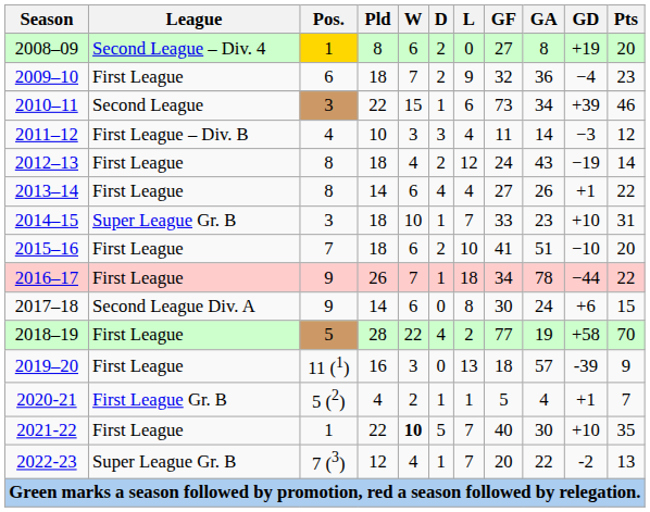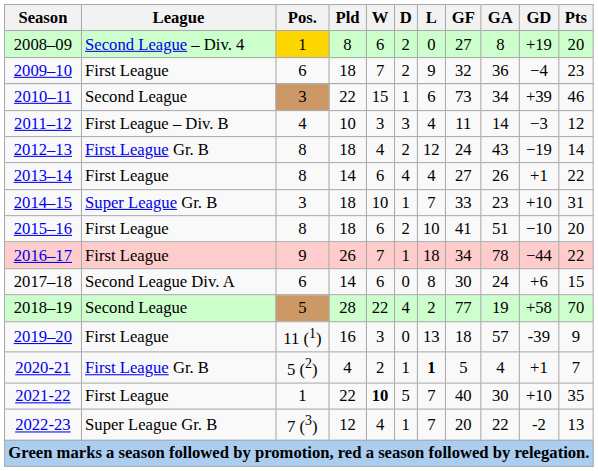 <table class="wikitable">
 <tr>
 <th>Season</th>
 <th>League</th>
 <th>Pos.</th>
 <th>Pld</th>
 <th>W</th>
 <th>D</th>
 <th>L</th>
 <th>GF</th>
 <th>GA</th>
 <th>GD</th>
 <th>Pts</th>
 </tr>
 <tr align=center bgcolor=#cfc>
 <td>2008–09</td>
 <td align=left><a href='#'>Second League</a> – Div. 4</td>
 <td bgcolor=gold>1</td>
 <td>8</td>
 <td>6</td>
 <td>2</td>
 <td>0</td>
 <td>27</td>
 <td>8</td>
 <td>+19</td>
 <td>20</td>
 </tr>
 <tr align=center>
 <td><a href='#'>2009–10</a></td>
 <td align=left>First League</td>
 <td>6</td>
 <td>18</td>
 <td>7</td>
 <td>2</td>
 <td>9</td>
 <td>32</td>
 <td>36</td>
 <td>−4</td>
 <td>23</td>
 </tr>
 <tr align=center>
 </tr>
 <tr align=center>
 <td><a href='#'>2010–11</a></td>
 <td align=left>Second League</td>
 <td bgcolor=cc9966>3</td>
 <td>22</td>
 <td>15</td>
 <td>1</td>
 <td>6</td>
 <td>73</td>
 <td>34</td>
 <td>+39</td>
 <td>46</td>
 </tr>
 <tr align=center>
 <td><a href='#'>2011–12</a></td>
 <td align=left>First League – Div. B</td>
 <td>4</td>
 <td>10</td>
 <td>3</td>
 <td>3</td>
 <td>4</td>
 <td>11</td>
 <td>14</td>
 <td>−3</td>
 <td>12</td>
 </tr>
 <tr align=center>
 <td><a href='#'>2012–13</a></td>
-<td align=left>First League</td>
+<td align=left><a href='#'>First League</a> Gr. B</td>
 <td>8</td>
 <td>18</td>
 <td>4</td>
 <td>2</td>
 <td>12</td>
 <td>24</td>
 <td>43</td>
 <td>−19</td>
 <td>14</td>
 </tr>
 <tr align=center>
 <td><a href='#'>2013–14</a></td>
 <td align=left>First League</td>
 <td>8</td>
 <td>14</td>
 <td>6</td>
 <td>4</td>
 <td>4</td>
 <td>27</td>
 <td>26</td>
 <td>+1</td>
 <td>22</td>
 </tr>
 <tr align=center>
 <td><a href='#'>2014–15</a></td>
 <td align=left><a href='#'>Super League</a> Gr. B</td>
 <td>3</td>
 <td>18</td>
 <td>10</td>
 <td>1</td>
 <td>7</td>
 <td>33</td>
 <td>23</td>
 <td>+10</td>
 <td>31</td>
 </tr>
 <tr align=center>
 <td><a href='#'>2015–16</a></td>
 <td align=left>First League</td>
-<td>7</td>
+<td>8</td>
 <td>18</td>
 <td>6</td>
 <td>2</td>
 <td>10</td>
 <td>41</td>
 <td>51</td>
 <td>−10</td>
 <td>20</td>
 </tr>
 <tr align=center bgcolor=#fcc>
 <td><a href='#'>2016–17</a></td>
 <td align=left>First League</td>
 <td>9</td>
 <td>26</td>
 <td>7</td>
 <td>1</td>
 <td>18</td>
 <td>34</td>
 <td>78</td>
 <td>−44</td>
 <td>22</td>
 </tr>
 <tr align=center>
 <td>2017–18</td>
 <td align=left>Second League Div. A</td>
-<td>9</td>
+<td>6</td>
 <td>14</td>
 <td>6</td>
 <td>0</td>
 <td>8</td>
 <td>30</td>
 <td>24</td>
 <td>+6</td>
 <td>15</td>
 </tr>
 <tr align=center  bgcolor=#cfc>
 <td>2018–19</td>
-<td align=left>First League</td>
+<td align=left>Second League</td>
 <td bgcolor=cc9966>5</td>
 <td>28</td>
 <td>22</td>
 <td>4</td>
 <td>2</td>
 <td>77</td>
 <td>19</td>
 <td>+58</td>
 <td>70</td>
 </tr>
 <tr align=center>
 <td><a href='#'>2019–20</a></td>
 <td align=left>First League</td>
 <td>11 (<sup>1</sup>)</td>
 <td>16</td>
 <td>3</td>
 <td>0</td>
 <td>13</td>
 <td>18</td>
 <td>57</td>
 <td>-39</td>
 <td>9</td>
 </tr>
 <tr align=center>
 <td><a href='#'>2020-21</a></td>
 <td align=left><a href='#'>First League</a> Gr. B</td>
 <td>5  (<sup>2</sup>)</td>
 <td>4</td>
 <td>2</td>
 <td>1</td>
-<td>1</td>
+<td><strong>1</strong></td>
 <td>5</td>
 <td>4</td>
 <td>+1</td>
 <td>7</td>
 </tr>
 <tr align=center>
 <td><a href='#'>2021-22</a></td>
 <td align=left>First League</td>
 <td>1</td>
 <td>22</td>
 <td><strong>10</strong></td>
 <td>5</td>
 <td>7</td>
 <td>40</td>
 <td>30</td>
 <td>+10</td>
 <td>35</td>
 </tr>
 <tr align=center>
 <td><a href='#'>2022-23</a></td>
 <td align=left>Super League Gr. B</td>
 <td>7 (<sup>3</sup>)</td>
 <td>12</td>
 <td>4</td>
 <td>1</td>
 <td>7</td>
 <td>20</td>
 <td>22</td>
 <td>-2</td>
 <td>13</td>
 </tr>
 <tr bgcolor=#abcdef>
 <td colspan=11 align=center><strong>Green marks a season followed by promotion, red a season followed by relegation.</strong></td>
 </tr>
 </table>
